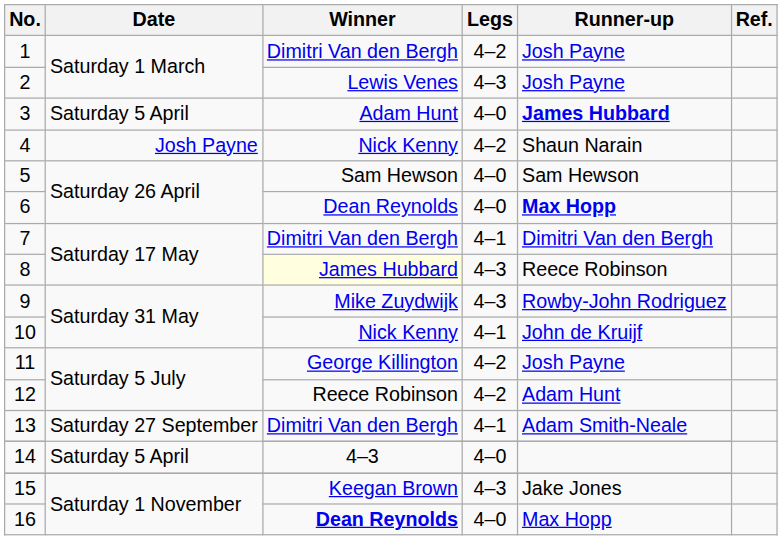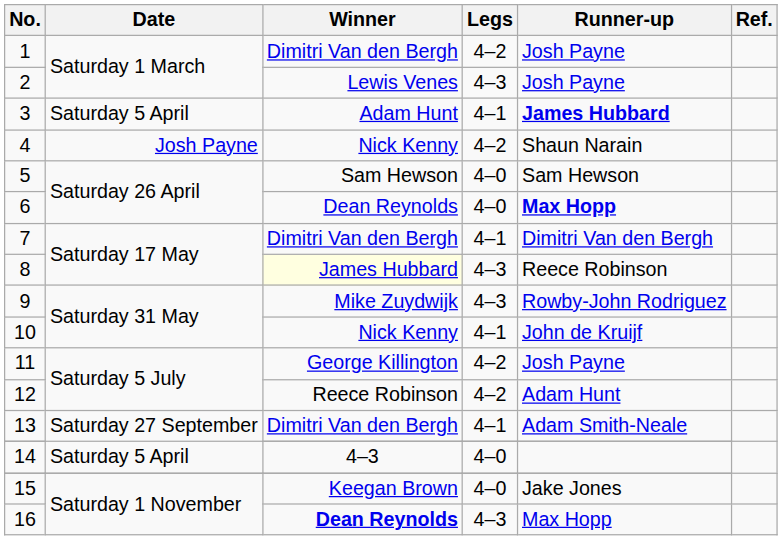 <table class="wikitable">
 <tr>
 <th>No.</th>
 <th>Date</th>
 <th>Winner</th>
 <th>Legs</th>
 <th>Runner-up</th>
 <th>Ref.</th>
 </tr>
 <tr>
 <td align=center>1</td>
 <td rowspan=2>Saturday 1 March</td>
 <td align=right><a href='#'>Dimitri Van den Bergh</a> </td>
 <td align=center>4–2</td>
 <td> <a href='#'>Josh Payne</a></td>
 <td align="center"></td>
 </tr>
 <tr>
 <td align=center>2</td>
 <td align=right><a href='#'>Lewis Venes</a> </td>
 <td align=center>4–3</td>
 <td> <a href='#'>Josh Payne</a></td>
 <td align="center"></td>
 </tr>
 <tr>
 <td align=center>3</td>
 <td>Saturday 5 April</td>
 <td align=right><a href='#'>Adam Hunt</a> </td>
-<td align=center>4–0</td>
+<td align=center>4–1</td>
 <td><strong> <a href='#'>James Hubbard</a></strong></td>
 <td align="center"></td>
 </tr>
 <tr>
 <td align=center>4</td>
 <td align=right><a href='#'>Josh Payne</a> </td>
 <td align=right><a href='#'>Nick Kenny</a> </td>
 <td align=center>4–2</td>
 <td> Shaun Narain</td>
 <td align="center"></td>
 </tr>
 <tr>
 <td align=center>5</td>
 <td rowspan=2>Saturday 26 April</td>
 <td align=right>Sam Hewson </td>
 <td align=center>4–0</td>
 <td> Sam Hewson</td>
 <td align="center"></td>
 </tr>
 <tr>
 <td align=center>6</td>
 <td align=right><a href='#'>Dean Reynolds</a> </td>
 <td align=center>4–0</td>
 <td><strong> <a href='#'>Max Hopp</a></strong></td>
 <td align="center"></td>
 </tr>
 <tr>
 <td align=center>7</td>
 <td rowspan=2>Saturday 17 May</td>
 <td align=right><a href='#'>Dimitri Van den Bergh</a> </td>
 <td align=center>4–1</td>
 <td> <a href='#'>Dimitri Van den Bergh</a></td>
 <td align="center"></td>
 </tr>
 <tr>
 <td align=center>8</td>
 <td align=right style="background: lightyellow;"><a href='#'>James Hubbard</a> </td>
 <td align=center>4–3</td>
 <td> Reece Robinson</td>
 <td align="center"></td>
 </tr>
 <tr>
 <td align=center>9</td>
 <td rowspan=2>Saturday 31 May</td>
 <td align=right><a href='#'>Mike Zuydwijk</a> </td>
 <td align=center>4–3</td>
 <td> <a href='#'>Rowby-John Rodriguez</a></td>
 <td align="center"></td>
 </tr>
 <tr>
 <td align=center>10</td>
 <td align=right><a href='#'>Nick Kenny</a> </td>
 <td align=center>4–1</td>
 <td> <a href='#'>John de Kruijf</a></td>
 <td align="center"></td>
 </tr>
 <tr>
 <td align=center>11</td>
 <td rowspan=2>Saturday 5 July</td>
 <td align=right><a href='#'>George Killington</a> </td>
 <td align=center>4–2</td>
 <td> <a href='#'>Josh Payne</a></td>
 <td align="center"></td>
 </tr>
 <tr>
 <td align=center>12</td>
 <td align=right>Reece Robinson </td>
 <td align=center>4–2</td>
 <td> <a href='#'>Adam Hunt</a></td>
 <td align="center"></td>
 </tr>
 <tr>
 <td align=center>13</td>
 <td rowspan=2>Saturday 27 September</td>
 <td align=right><a href='#'>Dimitri Van den Bergh</a> </td>
 <td align=center>4–1</td>
 <td> <a href='#'>Adam Smith-Neale</a></td>
 <td align="center"></td>
 </tr>
 <tr>
 </tr>
 <tr>
 <td align=center>14</td>
 <td>Saturday 5 April</td>
 <td align=center>4–3</td>
 <td align=center>4–0</td>
 <td align="center"></td>
 </tr>
 <tr>
 </tr>
 <tr>
 <td align=center>15</td>
 <td rowspan=2>Saturday 1 November</td>
 <td align=right><a href='#'>Keegan Brown</a> </td>
-<td align=center>4–3</td>
+<td align=center>4–0</td>
 <td> Jake Jones</td>
 <td align="center"></td>
 </tr>
 <tr>
 <td align=center>16</td>
 <td align=right><strong><a href='#'>Dean Reynolds</a> </strong></td>
-<td align=center>4–0</td>
+<td align=center>4–3</td>
 <td> <a href='#'>Max Hopp</a></td>
 <td align="center"></td>
 </tr>
 </table>
